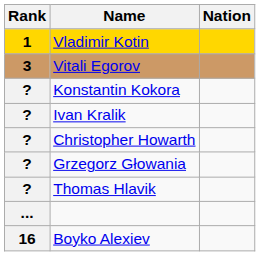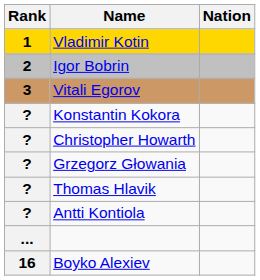 <table class="wikitable">
 <tr>
 <th>Rank</th>
 <th>Name</th>
 <th>Nation</th>
 </tr>
 <tr bgcolor="gold">
 <td align="center"><strong>1</strong></td>
 <td><a href='#'>Vladimir Kotin</a></td>
 <td></td>
 </tr>
+<tr bgcolor="silver">
+<td align="center"><strong>2</strong></td>
+<td><a href='#'>Igor Bobrin</a></td>
+<td></td>
+</tr>
 <tr bgcolor="cc9966">
 <td align="center"><strong>3</strong></td>
 <td><a href='#'>Vitali Egorov</a></td>
 <td></td>
 </tr>
 <tr>
 <th>?</th>
 <td><a href='#'>Konstantin Kokora</a></td>
-<td></td>
-</tr>
-<tr>
-<th>?</th>
-<td><a href='#'>Ivan Kralik</a></td>
 <td></td>
 </tr>
 <tr>
 <th>?</th>
 <td><a href='#'>Christopher Howarth</a></td>
 <td></td>
 </tr>
 <tr>
 <th>?</th>
 <td><a href='#'>Grzegorz Głowania</a></td>
 <td></td>
 </tr>
 <tr>
 <th>?</th>
 <td><a href='#'>Thomas Hlavik</a></td>
 <td></td>
 </tr>
 <tr>
+<th>?</th>
+<td><a href='#'>Antti Kontiola</a></td>
+<td></td>
+</tr>
+<tr>
 <th>...</th>
 <td></td>
 <td></td>
 </tr>
 <tr>
 <th>16</th>
 <td><a href='#'>Boyko Alexiev</a></td>
 <td></td>
 </tr>
 </table>
